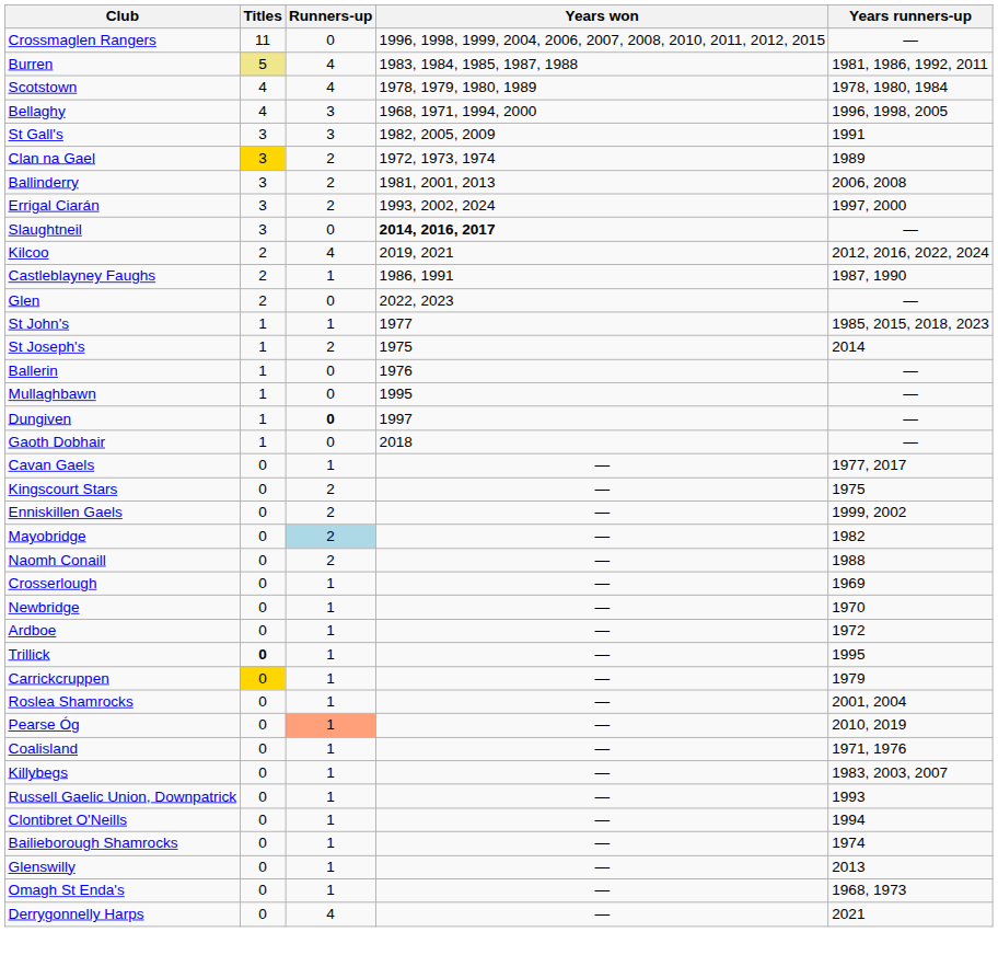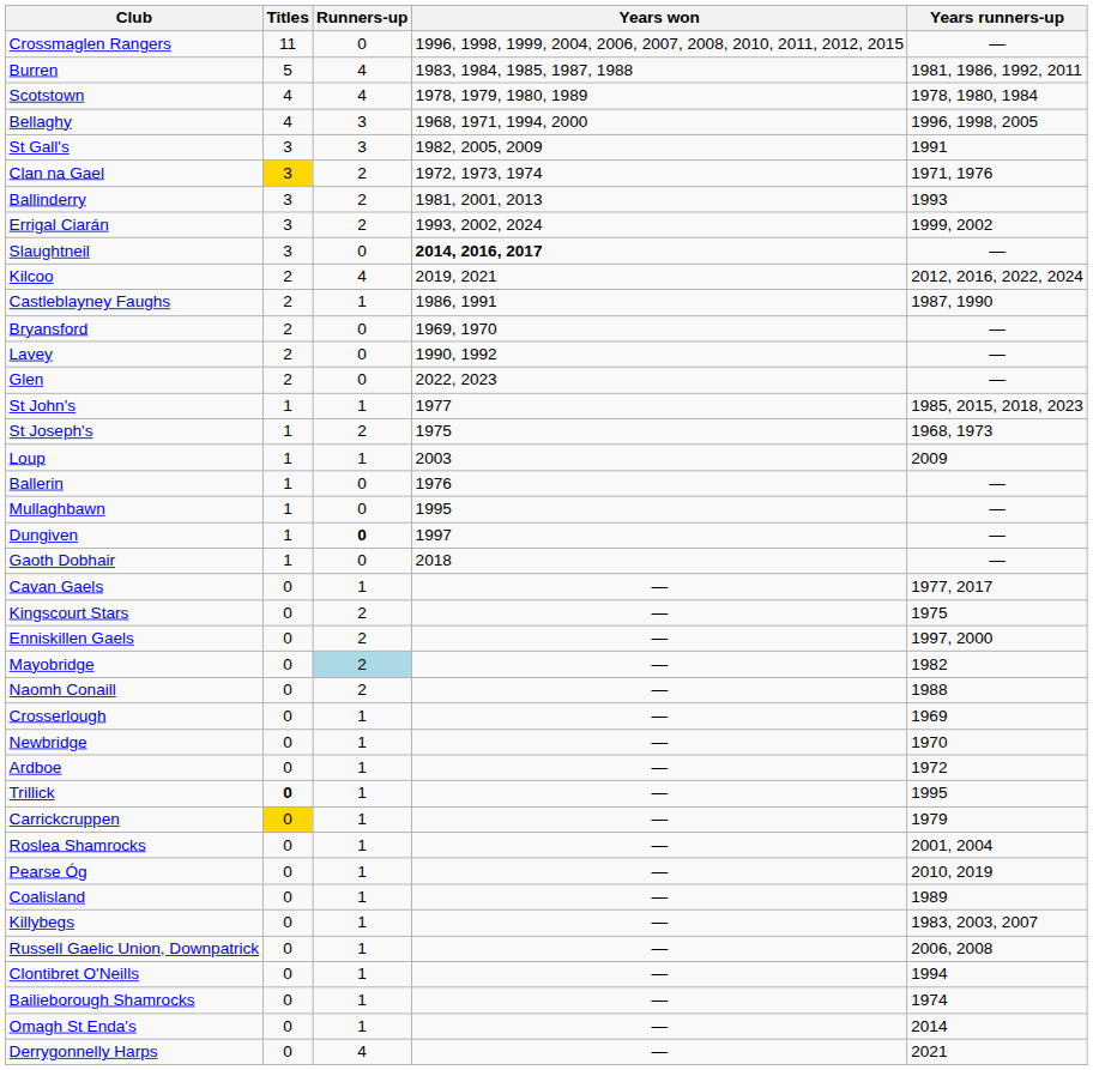 <table class="wikitable sortable" style="text-align:center;">
 <tr>
 <th>Club</th>
 <th>Titles</th>
 <th>Runners-up</th>
 <th>Years won</th>
 <th>Years runners-up</th>
 </tr>
 <tr>
 <td style="text-align:left"> <a href='#'>Crossmaglen Rangers</a></td>
 <td>11</td>
 <td>0</td>
 <td style="text-align:left">1996, 1998, 1999, 2004, 2006, 2007, 2008, 2010, 2011, 2012, 2015</td>
 <td>—</td>
 </tr>
 <tr>
 <td style="text-align:left"> <a href='#'>Burren</a></td>
-<td style="background: khaki;">5</td>
+<td>5</td>
 <td>4</td>
 <td style="text-align:left">1983, 1984, 1985, 1987, 1988</td>
 <td style="text-align:left">1981, 1986, 1992, 2011</td>
 </tr>
 <tr>
 <td style="text-align:left"> <a href='#'>Scotstown</a></td>
 <td>4</td>
 <td>4</td>
 <td style="text-align:left">1978, 1979, 1980, 1989</td>
 <td style="text-align:left">1978, 1980, 1984</td>
 </tr>
 <tr>
 <td style="text-align:left"> <a href='#'>Bellaghy</a></td>
 <td>4</td>
 <td>3</td>
 <td style="text-align:left">1968, 1971, 1994, 2000</td>
 <td style="text-align:left">1996, 1998, 2005</td>
 </tr>
 <tr>
 <td style="text-align:left"> <a href='#'>St Gall's</a></td>
 <td>3</td>
 <td>3</td>
 <td style="text-align:left">1982, 2005, 2009</td>
 <td style="text-align:left">1991</td>
 </tr>
 <tr>
 <td style="text-align:left"> <a href='#'>Clan na Gael</a></td>
 <td style="background: gold;">3</td>
 <td>2</td>
 <td style="text-align:left">1972, 1973, 1974</td>
-<td style="text-align:left">1989</td>
+<td style="text-align:left">1971, 1976</td>
 </tr>
 <tr>
 <td style="text-align:left"> <a href='#'>Ballinderry</a></td>
 <td>3</td>
 <td>2</td>
 <td style="text-align:left">1981, 2001, 2013</td>
-<td style="text-align:left">2006, 2008</td>
+<td style="text-align:left">1993</td>
 </tr>
 <tr>
 <td style="text-align:left"> <a href='#'>Errigal Ciarán</a></td>
 <td>3</td>
 <td>2</td>
 <td style="text-align:left">1993, 2002, 2024</td>
-<td style="text-align:left">1997, 2000</td>
+<td style="text-align:left">1999, 2002</td>
 </tr>
 <tr>
 <td style="text-align:left"> <a href='#'>Slaughtneil</a></td>
 <td>3</td>
 <td>0</td>
 <td style="text-align:left"><strong>2014, 2016, 2017</strong></td>
 <td>—</td>
 </tr>
 <tr>
 <td style="text-align:left"> <a href='#'>Kilcoo</a></td>
 <td>2</td>
 <td>4</td>
 <td style="text-align:left">2019, 2021</td>
 <td style="text-align:left">2012, 2016, 2022, 2024</td>
 </tr>
 <tr>
 <td style="text-align:left"> <a href='#'>Castleblayney Faughs</a></td>
 <td>2</td>
 <td>1</td>
 <td style="text-align:left">1986, 1991</td>
 <td style="text-align:left">1987, 1990</td>
 </tr>
 <tr>
+<td style="text-align:left"> <a href='#'>Bryansford</a></td>
+<td>2</td>
+<td>0</td>
+<td style="text-align:left">1969, 1970</td>
+<td>—</td>
+</tr>
+<tr>
+<td style="text-align:left"> <a href='#'>Lavey</a></td>
+<td>2</td>
+<td>0</td>
+<td style="text-align:left">1990, 1992</td>
+<td>—</td>
+</tr>
+<tr>
 <td style="text-align:left"> <a href='#'>Glen</a></td>
 <td>2</td>
 <td>0</td>
 <td style="text-align:left">2022, 2023</td>
 <td>—</td>
 </tr>
 <tr>
 <td style="text-align:left"> <a href='#'>St John's</a></td>
 <td>1</td>
 <td>1</td>
 <td style="text-align:left">1977</td>
 <td style="text-align:left">1985, 2015, 2018, 2023</td>
 </tr>
 <tr>
 <td style="text-align:left"> <a href='#'>St Joseph's</a></td>
 <td>1</td>
 <td>2</td>
 <td style="text-align:left">1975</td>
-<td style="text-align:left">2014</td>
+<td style="text-align:left">1968, 1973</td>
+</tr>
+<tr>
+<td style="text-align:left"> <a href='#'>Loup</a></td>
+<td>1</td>
+<td>1</td>
+<td style="text-align:left">2003</td>
+<td style="text-align:left">2009</td>
 </tr>
 <tr>
 <td style="text-align:left"> <a href='#'>Ballerin</a></td>
 <td>1</td>
 <td>0</td>
 <td style="text-align:left">1976</td>
 <td>—</td>
 </tr>
 <tr>
 <td style="text-align:left"> <a href='#'>Mullaghbawn</a></td>
 <td>1</td>
 <td>0</td>
 <td style="text-align:left">1995</td>
 <td>—</td>
 </tr>
 <tr>
 <td style="text-align:left"> <a href='#'>Dungiven</a></td>
 <td>1</td>
 <td><strong>0</strong></td>
 <td style="text-align:left">1997</td>
 <td>—</td>
 </tr>
 <tr>
 <td style="text-align:left"> <a href='#'>Gaoth Dobhair</a></td>
 <td>1</td>
 <td>0</td>
 <td style="text-align:left">2018</td>
 <td>—</td>
 </tr>
 <tr>
 <td style="text-align:left"> <a href='#'>Cavan Gaels</a></td>
 <td>0</td>
 <td>1</td>
 <td>—</td>
 <td style="text-align:left">1977, 2017</td>
 </tr>
 <tr>
 <td style="text-align:left"> <a href='#'>Kingscourt Stars</a></td>
 <td>0</td>
 <td>2</td>
 <td>—</td>
 <td style="text-align:left">1975</td>
 </tr>
 <tr>
 <td style="text-align:left"> <a href='#'>Enniskillen Gaels</a></td>
 <td>0</td>
 <td>2</td>
 <td>—</td>
-<td style="text-align:left">1999, 2002</td>
+<td style="text-align:left">1997, 2000</td>
 </tr>
 <tr>
 <td style="text-align:left"> <a href='#'>Mayobridge</a></td>
 <td>0</td>
 <td style="background: lightblue;">2</td>
 <td>—</td>
 <td style="text-align:left">1982</td>
 </tr>
 <tr>
 <td style="text-align:left"> <a href='#'>Naomh Conaill</a></td>
 <td>0</td>
 <td>2</td>
 <td>—</td>
 <td style="text-align:left">1988</td>
 </tr>
 <tr>
 <td style="text-align:left"> <a href='#'>Crosserlough</a></td>
 <td>0</td>
 <td>1</td>
 <td>—</td>
 <td style="text-align:left">1969</td>
 </tr>
 <tr>
 <td style="text-align:left"> <a href='#'>Newbridge</a></td>
 <td>0</td>
 <td>1</td>
 <td>—</td>
 <td style="text-align:left">1970</td>
 </tr>
 <tr>
 <td style="text-align:left"> <a href='#'>Ardboe</a></td>
 <td>0</td>
 <td>1</td>
 <td>—</td>
 <td style="text-align:left">1972</td>
 </tr>
 <tr>
 <td style="text-align:left"> <a href='#'>Trillick</a></td>
 <td><strong>0</strong></td>
 <td>1</td>
 <td>—</td>
 <td style="text-align:left">1995</td>
 </tr>
 <tr>
 <td style="text-align:left"> <a href='#'>Carrickcruppen</a></td>
 <td style="background: gold;">0</td>
 <td>1</td>
 <td>—</td>
 <td style="text-align:left">1979</td>
 </tr>
 <tr>
 <td style="text-align:left"> <a href='#'>Roslea Shamrocks</a></td>
 <td>0</td>
 <td>1</td>
 <td>—</td>
 <td style="text-align:left">2001, 2004</td>
 </tr>
 <tr>
 <td style="text-align:left"> <a href='#'>Pearse Óg</a></td>
 <td>0</td>
-<td style="background: lightsalmon;">1</td>
+<td>1</td>
 <td>—</td>
 <td style="text-align:left">2010, 2019</td>
 </tr>
 <tr>
 <td style="text-align:left"> <a href='#'>Coalisland</a></td>
 <td>0</td>
 <td>1</td>
 <td>—</td>
-<td style="text-align:left">1971, 1976</td>
+<td style="text-align:left">1989</td>
 </tr>
 <tr>
 <td style="text-align:left"> <a href='#'>Killybegs</a></td>
 <td>0</td>
 <td>1</td>
 <td>—</td>
 <td style="text-align:left">1983, 2003, 2007</td>
 </tr>
 <tr>
 <td style="text-align:left"> <a href='#'>Russell Gaelic Union, Downpatrick</a></td>
 <td>0</td>
 <td>1</td>
 <td>—</td>
-<td style="text-align:left">1993</td>
+<td style="text-align:left">2006, 2008</td>
 </tr>
 <tr>
 <td style="text-align:left"> <a href='#'>Clontibret O'Neills</a></td>
 <td>0</td>
 <td>1</td>
 <td>—</td>
 <td style="text-align:left">1994</td>
 </tr>
 <tr>
 <td style="text-align:left"> <a href='#'>Bailieborough Shamrocks</a></td>
 <td>0</td>
 <td>1</td>
 <td>—</td>
 <td style="text-align:left">1974</td>
 </tr>
 <tr>
-<td style="text-align:left"> <a href='#'>Glenswilly</a></td>
-<td>0</td>
-<td>1</td>
-<td>—</td>
-<td style="text-align:left">2013</td>
-</tr>
-<tr>
 <td style="text-align:left"> <a href='#'>Omagh St Enda's</a></td>
 <td>0</td>
 <td>1</td>
 <td>—</td>
-<td style="text-align:left">1968, 1973</td>
+<td style="text-align:left">2014</td>
 </tr>
 <tr>
 <td style="text-align:left"> <a href='#'>Derrygonnelly Harps</a></td>
 <td>0</td>
 <td>4</td>
 <td>—</td>
 <td style="text-align:left">2021</td>
 </tr>
 </table>
